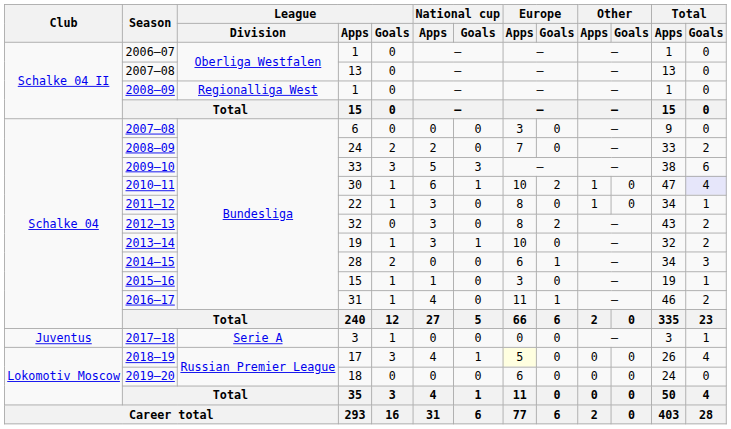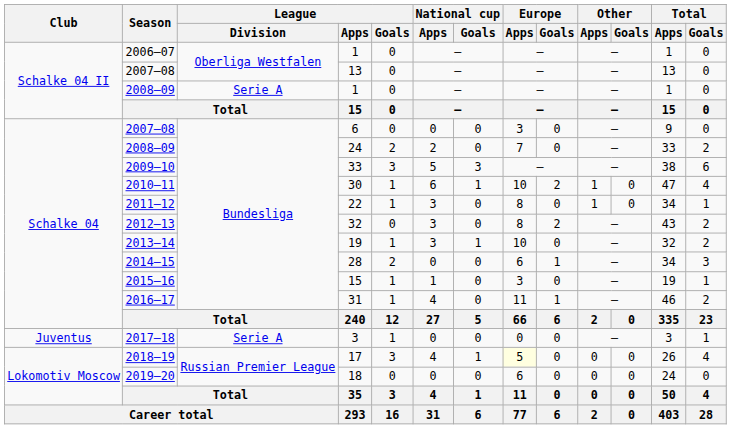 <table class="wikitable" Style="text-align: center">
 <tr>
 <th rowspan=2>Club</th>
 <th rowspan=2>Season</th>
 <th colspan=3>League</th>
 <th colspan=2>National cup</th>
 <th colspan=2>Europe</th>
 <th colspan=2>Other</th>
 <th colspan=2>Total</th>
 </tr>
 <tr>
 <th>Division</th>
 <th>Apps</th>
 <th>Goals</th>
 <th>Apps</th>
 <th>Goals</th>
 <th>Apps</th>
 <th>Goals</th>
 <th>Apps</th>
 <th>Goals</th>
 <th>Apps</th>
 <th>Goals</th>
 </tr>
 <tr>
 <td rowspan=4><a href='#'>Schalke 04 II</a></td>
 <td>2006–07</td>
 <td rowspan=2><a href='#'>Oberliga Westfalen</a></td>
 <td>1</td>
 <td>0</td>
 <td colspan=2>—</td>
 <td colspan=2>—</td>
 <td colspan=2>—</td>
 <td>1</td>
 <td>0</td>
 </tr>
 <tr>
 <td>2007–08</td>
 <td>13</td>
 <td>0</td>
 <td colspan=2>—</td>
 <td colspan=2>—</td>
 <td colspan=2>—</td>
 <td>13</td>
 <td>0</td>
 </tr>
 <tr>
 <td><a href='#'>2008–09</a></td>
-<td><a href='#'>Regionalliga West</a></td>
+<td><a href='#'>Serie A</a></td>
 <td>1</td>
 <td>0</td>
 <td colspan=2>—</td>
 <td colspan=2>—</td>
 <td colspan=2>—</td>
 <td>1</td>
 <td>0</td>
 </tr>
 <tr>
 <th colspan=2>Total</th>
 <th>15</th>
 <th>0</th>
 <th colspan=2>—</th>
 <th colspan=2>—</th>
 <th colspan=2>—</th>
 <th>15</th>
 <th>0</th>
 </tr>
 <tr>
 <td rowspan=11><a href='#'>Schalke 04</a></td>
 <td><a href='#'>2007–08</a></td>
 <td rowspan=10><a href='#'>Bundesliga</a></td>
 <td>6</td>
 <td>0</td>
 <td>0</td>
 <td>0</td>
 <td>3</td>
 <td>0</td>
 <td colspan=2>—</td>
 <td>9</td>
 <td>0</td>
 </tr>
 <tr>
 <td><a href='#'>2008–09</a></td>
 <td>24</td>
 <td>2</td>
 <td>2</td>
 <td>0</td>
 <td>7</td>
 <td>0</td>
 <td colspan=2>—</td>
 <td>33</td>
 <td>2</td>
 </tr>
 <tr>
 <td><a href='#'>2009–10</a></td>
 <td>33</td>
 <td>3</td>
 <td>5</td>
 <td>3</td>
 <td colspan=2>—</td>
 <td colspan=2>—</td>
 <td>38</td>
 <td>6</td>
 </tr>
 <tr>
 <td><a href='#'>2010–11</a></td>
 <td>30</td>
 <td>1</td>
 <td>6</td>
 <td>1</td>
 <td>10</td>
 <td>2</td>
 <td>1</td>
 <td>0</td>
 <td>47</td>
-<td style="background: lavender;">4</td>
+<td>4</td>
 </tr>
 <tr>
 <td><a href='#'>2011–12</a></td>
 <td>22</td>
 <td>1</td>
 <td>3</td>
 <td>0</td>
 <td>8</td>
 <td>0</td>
 <td>1</td>
 <td>0</td>
 <td>34</td>
 <td>1</td>
 </tr>
 <tr>
 <td><a href='#'>2012–13</a></td>
 <td>32</td>
 <td>0</td>
 <td>3</td>
 <td>0</td>
 <td>8</td>
 <td>2</td>
 <td colspan=2>—</td>
 <td>43</td>
 <td>2</td>
 </tr>
 <tr>
 <td><a href='#'>2013–14</a></td>
 <td>19</td>
 <td>1</td>
 <td>3</td>
 <td>1</td>
 <td>10</td>
 <td>0</td>
 <td colspan=2>—</td>
 <td>32</td>
 <td>2</td>
 </tr>
 <tr>
 <td><a href='#'>2014–15</a></td>
 <td>28</td>
 <td>2</td>
 <td>0</td>
 <td>0</td>
 <td>6</td>
 <td>1</td>
 <td colspan=2>—</td>
 <td>34</td>
 <td>3</td>
 </tr>
 <tr>
 <td><a href='#'>2015–16</a></td>
 <td>15</td>
 <td>1</td>
 <td>1</td>
 <td>0</td>
 <td>3</td>
 <td>0</td>
 <td colspan=2>—</td>
 <td>19</td>
 <td>1</td>
 </tr>
 <tr>
 <td><a href='#'>2016–17</a></td>
 <td>31</td>
 <td>1</td>
 <td>4</td>
 <td>0</td>
 <td>11</td>
 <td>1</td>
 <td colspan=2>—</td>
 <td>46</td>
 <td>2</td>
 </tr>
 <tr>
 <th colspan=2>Total</th>
 <th>240</th>
 <th>12</th>
 <th>27</th>
 <th>5</th>
 <th>66</th>
 <th>6</th>
 <th>2</th>
 <th>0</th>
 <th>335</th>
 <th>23</th>
 </tr>
 <tr>
 <td><a href='#'>Juventus</a></td>
 <td><a href='#'>2017–18</a></td>
 <td><a href='#'>Serie A</a></td>
 <td>3</td>
 <td>1</td>
 <td>0</td>
 <td>0</td>
 <td>0</td>
 <td>0</td>
 <td rowspan=1 colspan=2>—</td>
 <td>3</td>
 <td>1</td>
 </tr>
 <tr>
 <td rowspan=3><a href='#'>Lokomotiv Moscow</a></td>
 <td><a href='#'>2018–19</a></td>
 <td rowspan=2><a href='#'>Russian Premier League</a></td>
 <td>17</td>
 <td>3</td>
 <td>4</td>
 <td>1</td>
 <td style="background: lightyellow;">5</td>
 <td>0</td>
 <td>0</td>
 <td>0</td>
 <td>26</td>
 <td>4</td>
 </tr>
 <tr>
 <td><a href='#'>2019–20</a></td>
 <td>18</td>
 <td>0</td>
 <td>0</td>
 <td>0</td>
 <td>6</td>
 <td>0</td>
 <td>0</td>
 <td>0</td>
 <td>24</td>
 <td>0</td>
 </tr>
 <tr>
 <th colspan=2>Total</th>
 <th>35</th>
 <th>3</th>
 <th>4</th>
 <th>1</th>
 <th>11</th>
 <th>0</th>
 <th>0</th>
 <th>0</th>
 <th>50</th>
 <th>4</th>
 </tr>
 <tr>
 <th colspan=3>Career total</th>
 <th>293</th>
 <th>16</th>
 <th>31</th>
 <th>6</th>
 <th>77</th>
 <th>6</th>
 <th>2</th>
 <th>0</th>
 <th>403</th>
 <th>28</th>
 </tr>
 </table>
